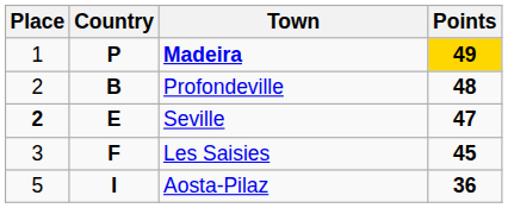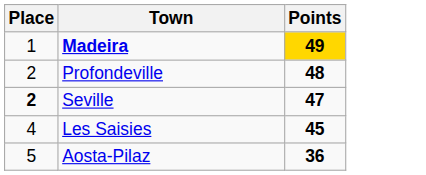 <table class="wikitable" style="text-align;">
 <tr>
 <th width="25">Place</th>
-<th width="25">Country</th>
 <th width="200">Town</th>
 <th width="25">Points</th>
 </tr>
 <tr>
 <td align="center">1</td>
-<td align="center"><strong>P</strong></td>
 <td align="left"><strong><a href='#'>Madeira</a></strong></td>
 <td align="center"; style="background-color:gold;"><strong>49</strong></td>
 </tr>
 <tr>
 <td align="center">2</td>
-<td align="center"><strong>B</strong></td>
 <td align="left"><a href='#'>Profondeville</a></td>
 <td align="center"><strong>48</strong></td>
 </tr>
 <tr>
 <td align="center"><strong>2</strong></td>
-<td align="center"><strong>E</strong></td>
 <td align="left"><a href='#'>Seville</a></td>
 <td align="center"><strong>47</strong></td>
 </tr>
 <tr>
-<td align="center">3</td>
-<td align="center"><strong>F</strong></td>
+<td align="center">4</td>
 <td align="left"><a href='#'>Les Saisies</a></td>
 <td align="center"><strong>45</strong></td>
 </tr>
 <tr>
 <td align="center">5</td>
-<td align="center"><strong>I</strong></td>
 <td align="left"><a href='#'>Aosta-Pilaz</a></td>
 <td align="center"><strong>36</strong></td>
 </tr>
 </table>
